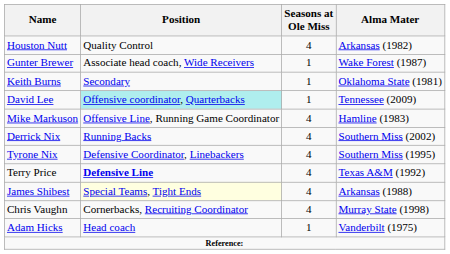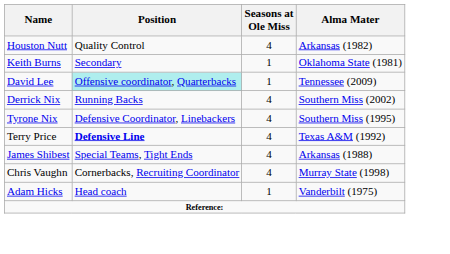 <table class="wikitable" border="1" style="font-size:90%;">
 <tr>
 <th>Name</th>
 <th>Position</th>
 <th>Seasons at<br>Ole Miss</th>
 <th>Alma Mater</th>
 </tr>
 <tr>
 <td><a href='#'>Houston Nutt</a></td>
 <td>Quality Control</td>
 <td align=center>4</td>
 <td><a href='#'>Arkansas</a> (1982)</td>
 </tr>
 <tr>
-<td><a href='#'>Gunter Brewer</a></td>
-<td>Associate head coach, <a href='#'>Wide Receivers</a></td>
-<td align=center>1</td>
-<td><a href='#'>Wake Forest</a> (1987)</td>
-</tr>
-<tr>
 <td><a href='#'>Keith Burns</a></td>
 <td><a href='#'>Secondary</a></td>
 <td align=center>1</td>
 <td><a href='#'>Oklahoma State</a> (1981)</td>
 </tr>
 <tr>
 <td><a href='#'>David Lee</a></td>
 <td style="background: paleturquoise;"><a href='#'>Offensive coordinator</a>, <a href='#'>Quarterbacks</a></td>
 <td align=center>1</td>
 <td><a href='#'>Tennessee</a> (2009)</td>
-</tr>
-<tr>
-<td><a href='#'>Mike Markuson</a></td>
-<td><a href='#'>Offensive Line</a>, Running Game Coordinator</td>
-<td align=center>4</td>
-<td><a href='#'>Hamline</a> (1983)</td>
 </tr>
 <tr>
 <td><a href='#'>Derrick Nix</a></td>
 <td><a href='#'>Running Backs</a></td>
 <td align=center>4</td>
 <td><a href='#'>Southern Miss</a> (2002)</td>
 </tr>
 <tr>
 <td><a href='#'>Tyrone Nix</a></td>
 <td><a href='#'>Defensive Coordinator</a>, <a href='#'>Linebackers</a></td>
 <td align=center>4</td>
 <td><a href='#'>Southern Miss</a> (1995)</td>
 </tr>
 <tr>
 <td>Terry Price</td>
 <td><strong><a href='#'>Defensive Line</a></strong></td>
 <td align=center>4</td>
 <td><a href='#'>Texas A&M</a> (1992)</td>
 </tr>
 <tr>
 <td><a href='#'>James Shibest</a></td>
-<td style="background: lightyellow;"><a href='#'>Special Teams</a>, <a href='#'>Tight Ends</a></td>
+<td><a href='#'>Special Teams</a>, <a href='#'>Tight Ends</a></td>
 <td align=center>4</td>
 <td><a href='#'>Arkansas</a> (1988)</td>
 </tr>
 <tr>
 <td>Chris Vaughn</td>
 <td>Cornerbacks, <a href='#'>Recruiting Coordinator</a></td>
 <td align=center>4</td>
 <td><a href='#'>Murray State</a> (1998)</td>
 </tr>
 <tr>
 <td><a href='#'>Adam Hicks</a></td>
 <td><a href='#'>Head coach</a></td>
 <td align=center>1</td>
 <td><a href='#'>Vanderbilt</a> (1975)</td>
 </tr>
 <tr>
 <td colspan="4" style="font-size: 8pt" align="center"><strong>Reference:</strong></td>
 </tr>
 </table>
